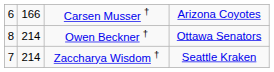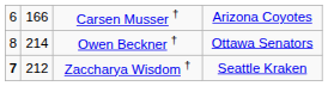 <table class="wikitable" width="60%">
 <tr align="center" bgcolor="">
 <td>6</td>
 <td>166</td>
 <td><a href='#'>Carsen Musser</a> <sup>†</sup></td>
 <td><a href='#'>Arizona Coyotes</a></td>
 </tr>
 <tr align="center" bgcolor="">
 <td>8</td>
 <td>214</td>
 <td><a href='#'>Owen Beckner</a> <sup>†</sup></td>
 <td><a href='#'>Ottawa Senators</a></td>
 </tr>
 <tr align="center" bgcolor="">
-<td>7</td>
-<td>214</td>
+<td><strong>7</strong></td>
+<td>212</td>
 <td><a href='#'>Zaccharya Wisdom</a> <sup>†</sup></td>
 <td><a href='#'>Seattle Kraken</a></td>
 </tr>
 </table>
